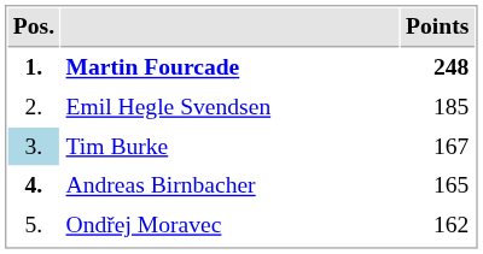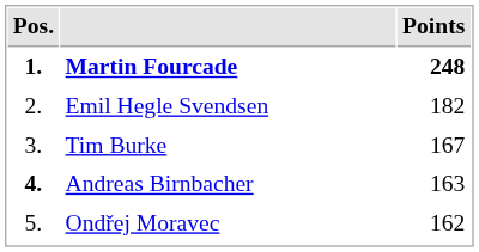 <table cellspacing="1" cellpadding="3" style="border:1px solid #AAAAAA;font-size:90%">
 <tr bgcolor="#E4E4E4">
 <th style="border-bottom:1px solid #AAAAAA" width=10>Pos.</th>
 <th style="border-bottom:1px solid #AAAAAA" width=200></th>
 <th style="border-bottom:1px solid #AAAAAA" width=20>Points</th>
 </tr>
 <tr>
 <td align="center"><strong>1.</strong></td>
 <td> <strong><a href='#'>Martin Fourcade</a></strong></td>
 <td align="right"><strong>248</strong></td>
 </tr>
 <tr>
 <td align="center">2.</td>
 <td> <a href='#'>Emil Hegle Svendsen</a></td>
-<td align="right">185</td>
+<td align="right">182</td>
 </tr>
 <tr>
-<td align="center" style="background: lightblue;">3.</td>
+<td align="center">3.</td>
 <td> <a href='#'>Tim Burke</a></td>
 <td align="right">167</td>
 </tr>
 <tr>
 <td align="center"><strong>4.</strong></td>
 <td> <a href='#'>Andreas Birnbacher</a></td>
-<td align="right">165</td>
+<td align="right">163</td>
 </tr>
 <tr>
 <td align="center">5.</td>
 <td> <a href='#'>Ondřej Moravec</a></td>
 <td align="right">162</td>
 </tr>
 <tr>
 </tr>
 </table>
